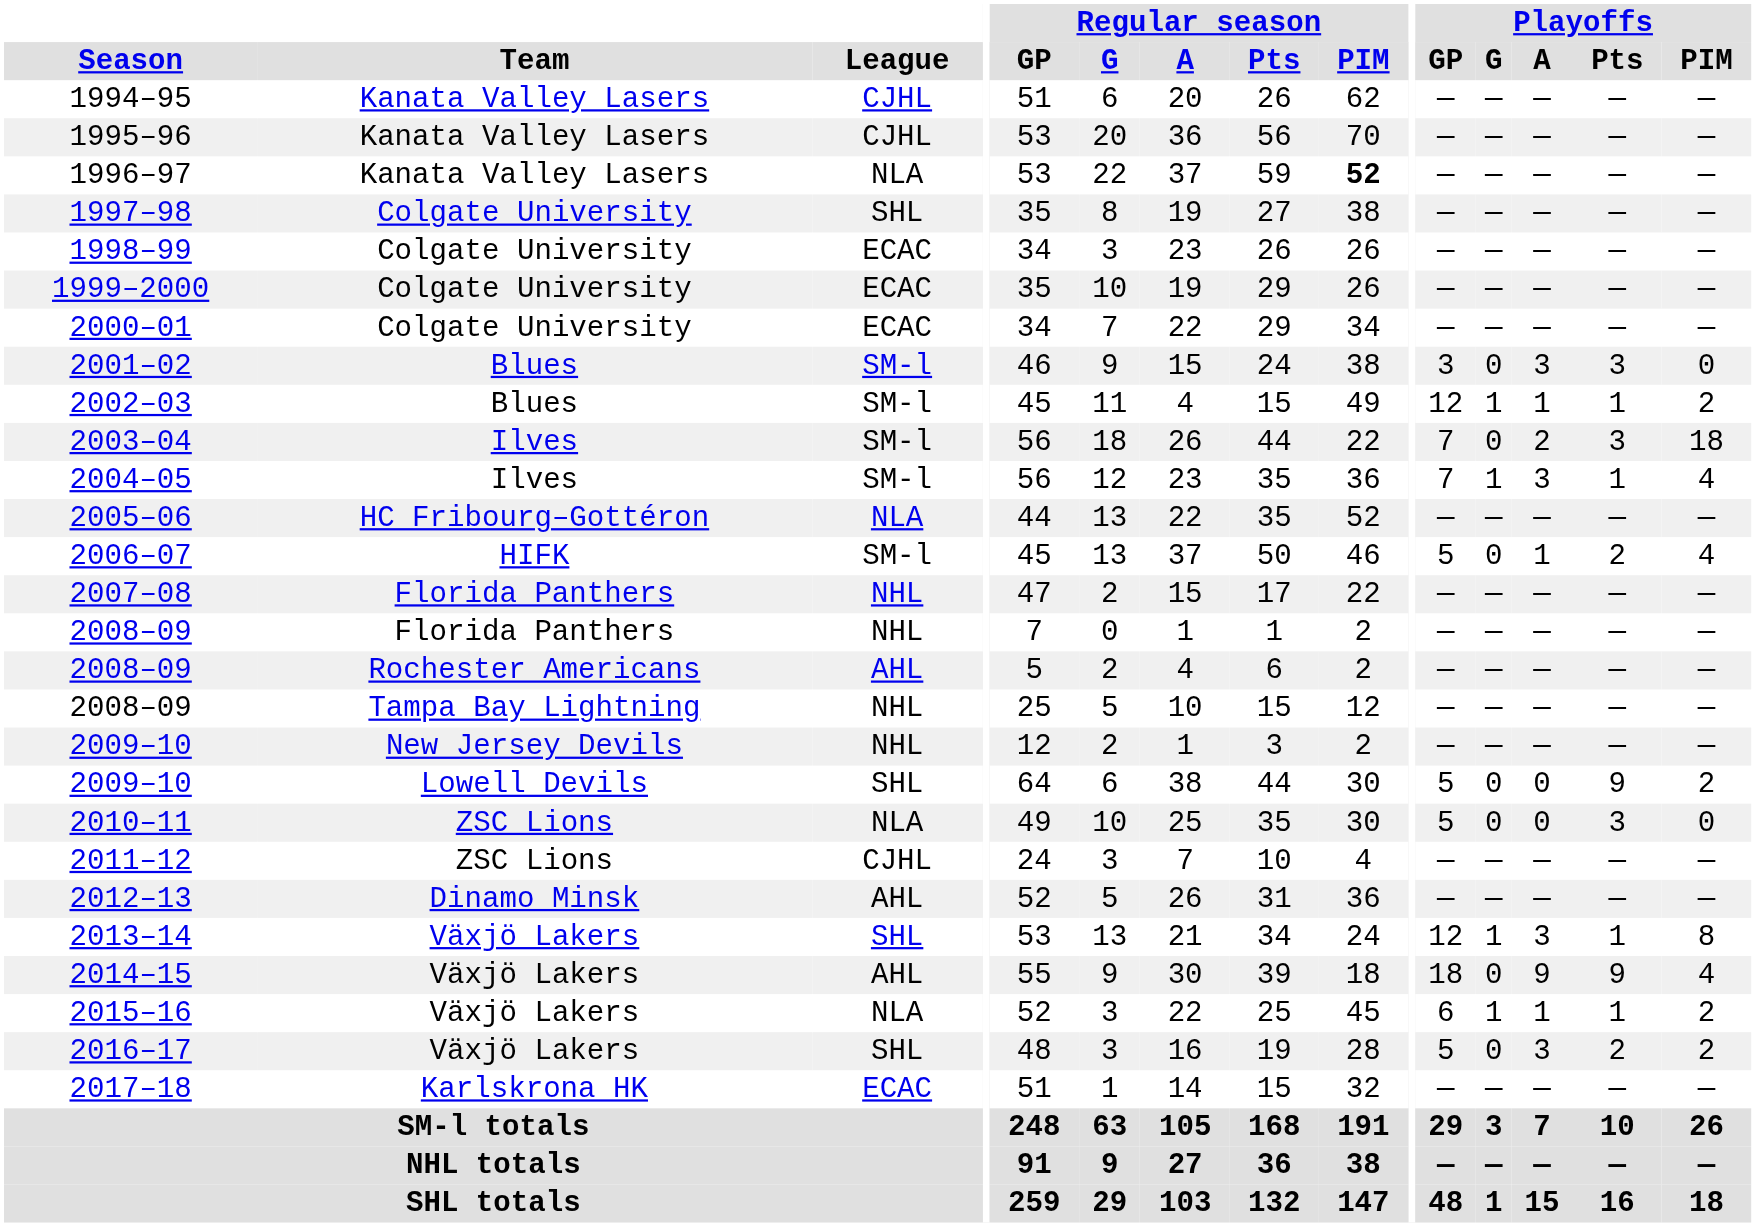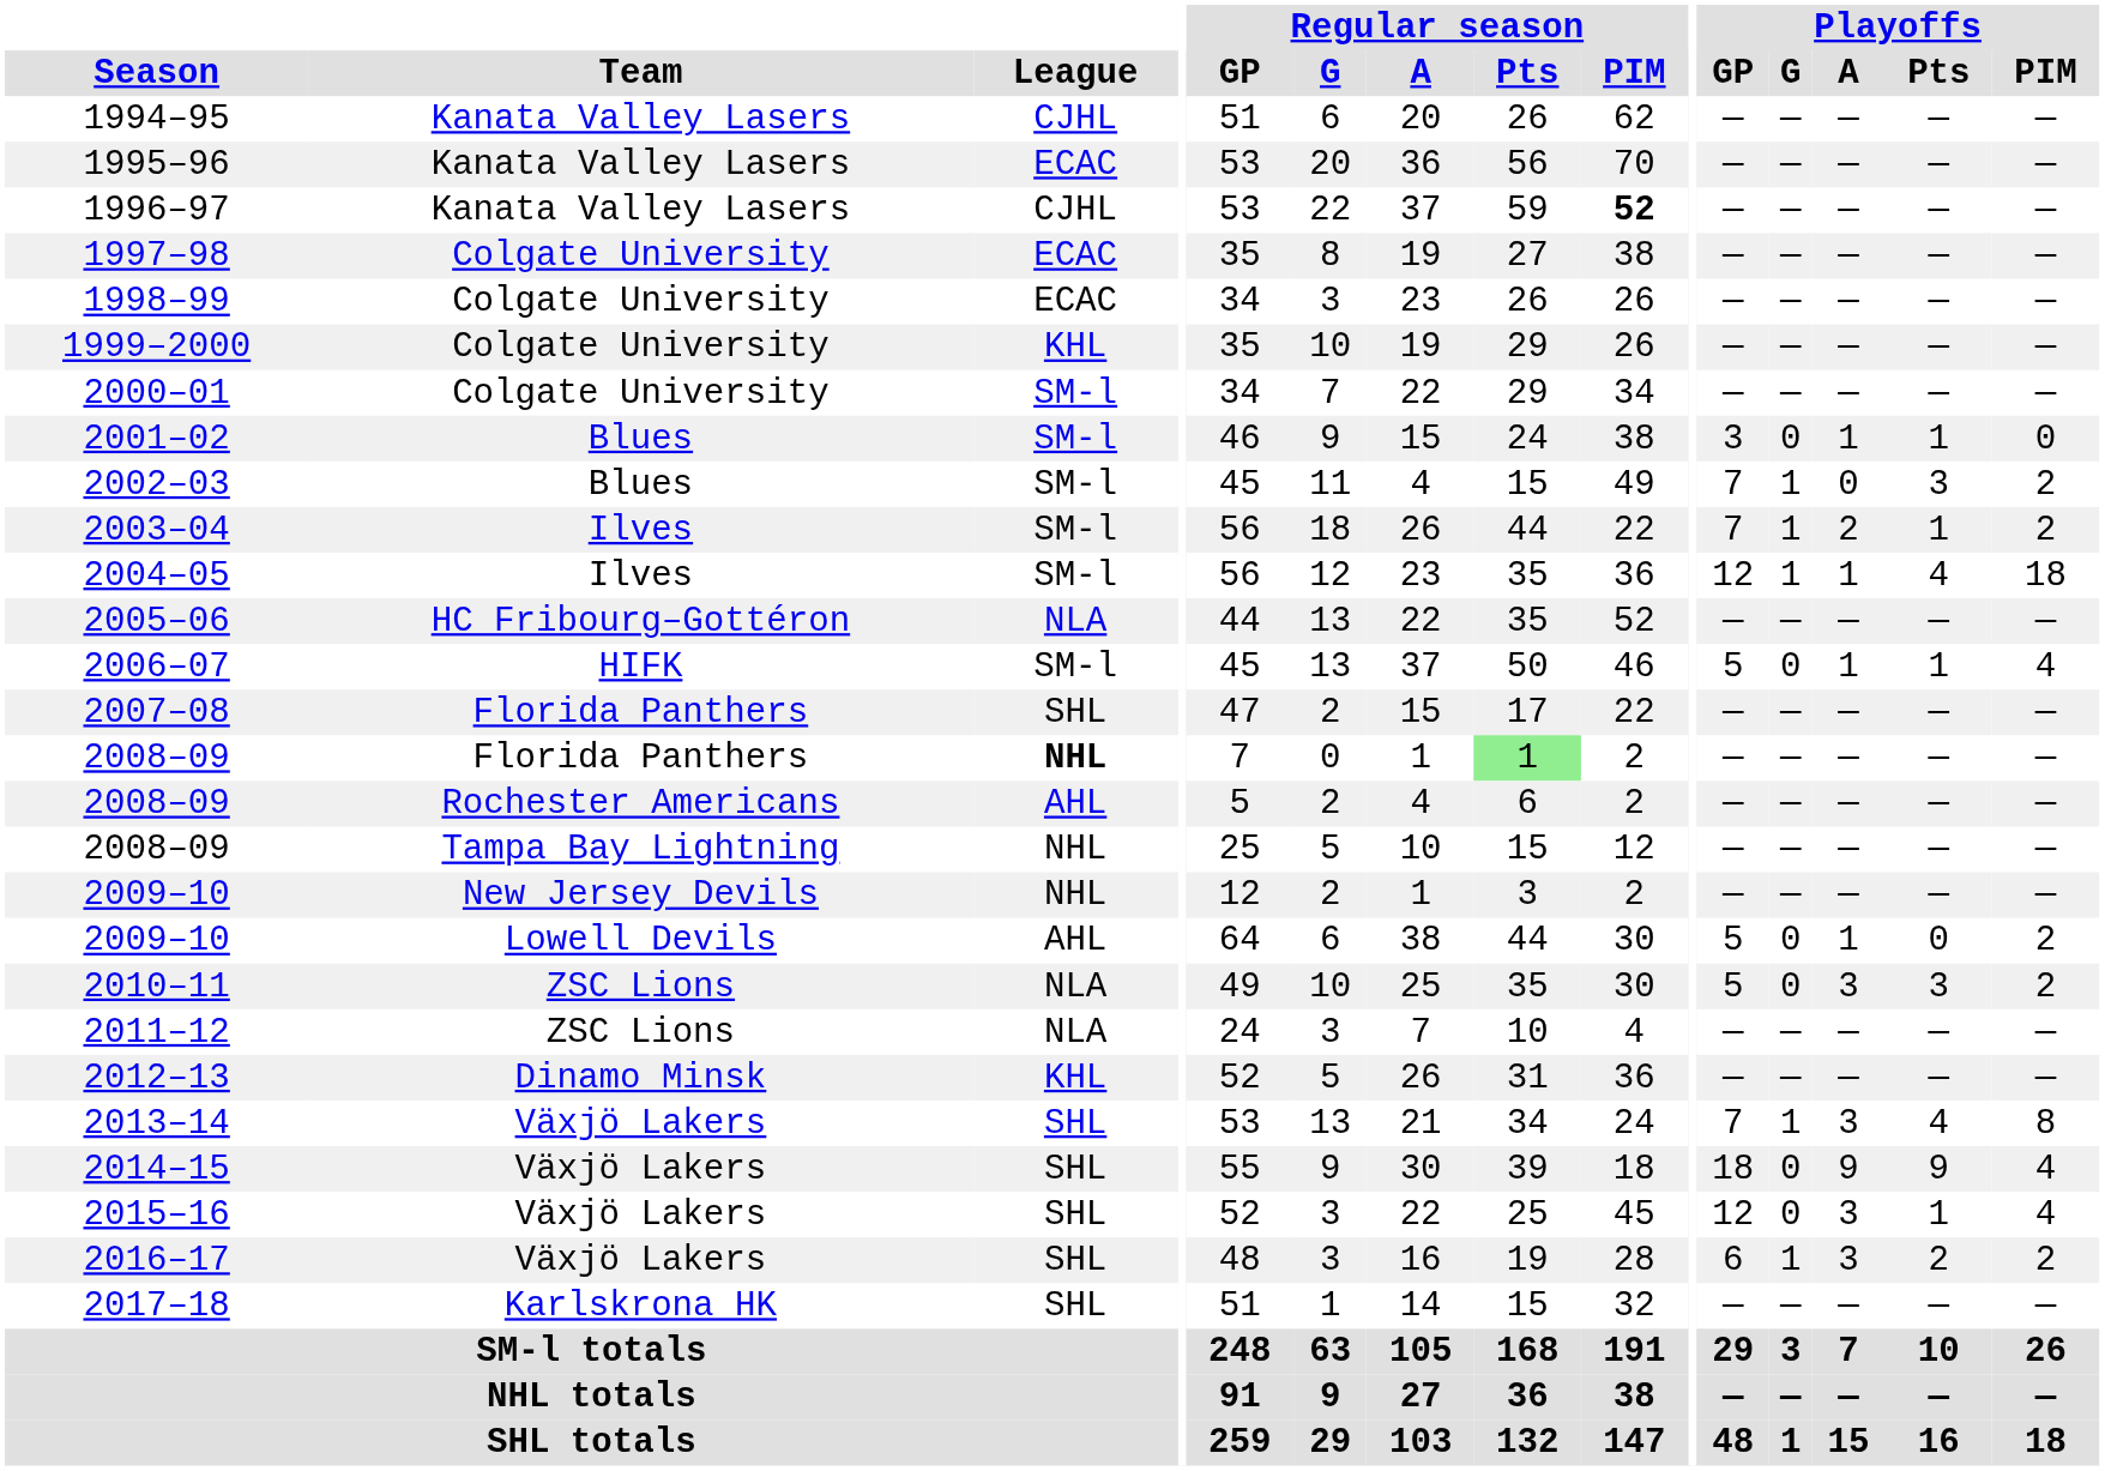 <table border="0" cellpadding="1" cellspacing="0" style="text-align:center; width:60em">
 <tr bgcolor="#e0e0e0">
 <th colspan="3" bgcolor="#ffffff"></th>
 <th rowspan="99" bgcolor="#ffffff"></th>
 <th colspan="5"><a href='#'>Regular season</a></th>
 <th rowspan="99" bgcolor="#ffffff"></th>
 <th colspan="5"><a href='#'>Playoffs</a></th>
 </tr>
 <tr bgcolor="#e0e0e0">
 <th><a href='#'>Season</a></th>
 <th>Team</th>
 <th>League</th>
 <th>GP</th>
 <th><a href='#'>G</a></th>
 <th><a href='#'>A</a></th>
 <th><a href='#'>Pts</a></th>
 <th><a href='#'>PIM</a></th>
 <th>GP</th>
 <th>G</th>
 <th>A</th>
 <th>Pts</th>
 <th>PIM</th>
 </tr>
 <tr>
 <td>1994–95</td>
 <td><a href='#'>Kanata Valley Lasers</a></td>
 <td><a href='#'>CJHL</a></td>
 <td>51</td>
 <td>6</td>
 <td>20</td>
 <td>26</td>
 <td>62</td>
 <td>—</td>
 <td>—</td>
 <td>—</td>
 <td>—</td>
 <td>—</td>
 </tr>
 <tr bgcolor="#f0f0f0">
 <td>1995–96</td>
 <td>Kanata Valley Lasers</td>
-<td>CJHL</td>
+<td><a href='#'>ECAC</a></td>
 <td>53</td>
 <td>20</td>
 <td>36</td>
 <td>56</td>
 <td>70</td>
 <td>—</td>
 <td>—</td>
 <td>—</td>
 <td>—</td>
 <td>—</td>
 </tr>
 <tr>
 <td>1996–97</td>
 <td>Kanata Valley Lasers</td>
-<td>NLA</td>
+<td>CJHL</td>
 <td>53</td>
 <td>22</td>
 <td>37</td>
 <td>59</td>
 <td><strong>52</strong></td>
 <td>—</td>
 <td>—</td>
 <td>—</td>
 <td>—</td>
 <td>—</td>
 </tr>
 <tr bgcolor="#f0f0f0">
 <td><a href='#'>1997–98</a></td>
 <td><a href='#'>Colgate University</a></td>
-<td>SHL</td>
+<td><a href='#'>ECAC</a></td>
 <td>35</td>
 <td>8</td>
 <td>19</td>
 <td>27</td>
 <td>38</td>
 <td>—</td>
 <td>—</td>
 <td>—</td>
 <td>—</td>
 <td>—</td>
 </tr>
 <tr>
 <td><a href='#'>1998–99</a></td>
 <td>Colgate University</td>
 <td>ECAC</td>
 <td>34</td>
 <td>3</td>
 <td>23</td>
 <td>26</td>
 <td>26</td>
 <td>—</td>
 <td>—</td>
 <td>—</td>
 <td>—</td>
 <td>—</td>
 </tr>
 <tr bgcolor="#f0f0f0">
 <td><a href='#'>1999–2000</a></td>
 <td>Colgate University</td>
-<td>ECAC</td>
+<td><a href='#'>KHL</a></td>
 <td>35</td>
 <td>10</td>
 <td>19</td>
 <td>29</td>
 <td>26</td>
 <td>—</td>
 <td>—</td>
 <td>—</td>
 <td>—</td>
 <td>—</td>
 </tr>
 <tr>
 <td><a href='#'>2000–01</a></td>
 <td>Colgate University</td>
-<td>ECAC</td>
+<td><a href='#'>SM-l</a></td>
 <td>34</td>
 <td>7</td>
 <td>22</td>
 <td>29</td>
 <td>34</td>
 <td>—</td>
 <td>—</td>
 <td>—</td>
 <td>—</td>
 <td>—</td>
 </tr>
 <tr bgcolor="#f0f0f0">
 <td><a href='#'>2001–02</a></td>
 <td><a href='#'>Blues</a></td>
 <td><a href='#'>SM-l</a></td>
 <td>46</td>
 <td>9</td>
 <td>15</td>
 <td>24</td>
 <td>38</td>
 <td>3</td>
 <td>0</td>
-<td>3</td>
-<td>3</td>
+<td>1</td>
+<td>1</td>
 <td>0</td>
 </tr>
 <tr>
 <td><a href='#'>2002–03</a></td>
 <td>Blues</td>
 <td>SM-l</td>
 <td>45</td>
 <td>11</td>
 <td>4</td>
 <td>15</td>
 <td>49</td>
-<td>12</td>
+<td>7</td>
 <td>1</td>
-<td>1</td>
-<td>1</td>
+<td>0</td>
+<td>3</td>
 <td>2</td>
 </tr>
 <tr bgcolor="#f0f0f0">
 <td><a href='#'>2003–04</a></td>
 <td><a href='#'>Ilves</a></td>
 <td>SM-l</td>
 <td>56</td>
 <td>18</td>
 <td>26</td>
 <td>44</td>
 <td>22</td>
 <td>7</td>
-<td>0</td>
+<td>1</td>
 <td>2</td>
-<td>3</td>
-<td>18</td>
+<td>1</td>
+<td>2</td>
 </tr>
 <tr>
 <td><a href='#'>2004–05</a></td>
 <td>Ilves</td>
 <td>SM-l</td>
 <td>56</td>
 <td>12</td>
 <td>23</td>
 <td>35</td>
 <td>36</td>
-<td>7</td>
+<td>12</td>
 <td>1</td>
-<td>3</td>
 <td>1</td>
 <td>4</td>
+<td>18</td>
 </tr>
 <tr bgcolor="#f0f0f0">
 <td><a href='#'>2005–06</a></td>
 <td><a href='#'>HC Fribourg–Gottéron</a></td>
 <td><a href='#'>NLA</a></td>
 <td>44</td>
 <td>13</td>
 <td>22</td>
 <td>35</td>
 <td>52</td>
 <td>—</td>
 <td>—</td>
 <td>—</td>
 <td>—</td>
 <td>—</td>
 </tr>
 <tr>
 <td><a href='#'>2006–07</a></td>
 <td><a href='#'>HIFK</a></td>
 <td>SM-l</td>
 <td>45</td>
 <td>13</td>
 <td>37</td>
 <td>50</td>
 <td>46</td>
 <td>5</td>
 <td>0</td>
 <td>1</td>
-<td>2</td>
+<td>1</td>
 <td>4</td>
 </tr>
 <tr bgcolor="#f0f0f0">
 <td><a href='#'>2007–08</a></td>
 <td><a href='#'>Florida Panthers</a></td>
-<td><a href='#'>NHL</a></td>
+<td>SHL</td>
 <td>47</td>
 <td>2</td>
 <td>15</td>
 <td>17</td>
 <td>22</td>
 <td>—</td>
 <td>—</td>
 <td>—</td>
 <td>—</td>
 <td>—</td>
 </tr>
 <tr>
 <td><a href='#'>2008–09</a></td>
 <td>Florida Panthers</td>
-<td>NHL</td>
+<td><strong>NHL</strong></td>
 <td>7</td>
 <td>0</td>
 <td>1</td>
-<td>1</td>
+<td style="background: lightgreen;">1</td>
 <td>2</td>
 <td>—</td>
 <td>—</td>
 <td>—</td>
 <td>—</td>
 <td>—</td>
 </tr>
 <tr bgcolor="#f0f0f0">
 <td><a href='#'>2008–09</a></td>
 <td><a href='#'>Rochester Americans</a></td>
 <td><a href='#'>AHL</a></td>
 <td>5</td>
 <td>2</td>
 <td>4</td>
 <td>6</td>
 <td>2</td>
 <td>—</td>
 <td>—</td>
 <td>—</td>
 <td>—</td>
 <td>—</td>
 </tr>
 <tr>
 <td>2008–09</td>
 <td><a href='#'>Tampa Bay Lightning</a></td>
 <td>NHL</td>
 <td>25</td>
 <td>5</td>
 <td>10</td>
 <td>15</td>
 <td>12</td>
 <td>—</td>
 <td>—</td>
 <td>—</td>
 <td>—</td>
 <td>—</td>
 </tr>
 <tr bgcolor="#f0f0f0">
 <td><a href='#'>2009–10</a></td>
 <td><a href='#'>New Jersey Devils</a></td>
 <td>NHL</td>
 <td>12</td>
 <td>2</td>
 <td>1</td>
 <td>3</td>
 <td>2</td>
 <td>—</td>
 <td>—</td>
 <td>—</td>
 <td>—</td>
 <td>—</td>
 </tr>
 <tr>
 <td><a href='#'>2009–10</a></td>
 <td><a href='#'>Lowell Devils</a></td>
-<td>SHL</td>
+<td>AHL</td>
 <td>64</td>
 <td>6</td>
 <td>38</td>
 <td>44</td>
 <td>30</td>
 <td>5</td>
 <td>0</td>
+<td>1</td>
 <td>0</td>
-<td>9</td>
 <td>2</td>
 </tr>
 <tr bgcolor="#f0f0f0">
 <td><a href='#'>2010–11</a></td>
 <td><a href='#'>ZSC Lions</a></td>
 <td>NLA</td>
 <td>49</td>
 <td>10</td>
 <td>25</td>
 <td>35</td>
 <td>30</td>
 <td>5</td>
 <td>0</td>
-<td>0</td>
 <td>3</td>
-<td>0</td>
+<td>3</td>
+<td>2</td>
 </tr>
 <tr>
 <td><a href='#'>2011–12</a></td>
 <td>ZSC Lions</td>
-<td>CJHL</td>
+<td>NLA</td>
 <td>24</td>
 <td>3</td>
 <td>7</td>
 <td>10</td>
 <td>4</td>
 <td>—</td>
 <td>—</td>
 <td>—</td>
 <td>—</td>
 <td>—</td>
 </tr>
 <tr bgcolor="#f0f0f0">
 <td><a href='#'>2012–13</a></td>
 <td><a href='#'>Dinamo Minsk</a></td>
-<td>AHL</td>
+<td><a href='#'>KHL</a></td>
 <td>52</td>
 <td>5</td>
 <td>26</td>
 <td>31</td>
 <td>36</td>
 <td>—</td>
 <td>—</td>
 <td>—</td>
 <td>—</td>
 <td>—</td>
 </tr>
 <tr>
 <td><a href='#'>2013–14</a></td>
 <td><a href='#'>Växjö Lakers</a></td>
 <td><a href='#'>SHL</a></td>
 <td>53</td>
 <td>13</td>
 <td>21</td>
 <td>34</td>
 <td>24</td>
-<td>12</td>
+<td>7</td>
 <td>1</td>
 <td>3</td>
-<td>1</td>
+<td>4</td>
 <td>8</td>
 </tr>
 <tr bgcolor="#f0f0f0">
 <td><a href='#'>2014–15</a></td>
 <td>Växjö Lakers</td>
-<td>AHL</td>
+<td>SHL</td>
 <td>55</td>
 <td>9</td>
 <td>30</td>
 <td>39</td>
 <td>18</td>
 <td>18</td>
 <td>0</td>
 <td>9</td>
 <td>9</td>
 <td>4</td>
 </tr>
 <tr>
 <td><a href='#'>2015–16</a></td>
 <td>Växjö Lakers</td>
-<td>NLA</td>
+<td>SHL</td>
 <td>52</td>
 <td>3</td>
 <td>22</td>
 <td>25</td>
 <td>45</td>
-<td>6</td>
+<td>12</td>
+<td>0</td>
+<td>3</td>
 <td>1</td>
-<td>1</td>
-<td>1</td>
-<td>2</td>
+<td>4</td>
 </tr>
 <tr bgcolor="#f0f0f0">
 <td><a href='#'>2016–17</a></td>
 <td>Växjö Lakers</td>
 <td>SHL</td>
 <td>48</td>
 <td>3</td>
 <td>16</td>
 <td>19</td>
 <td>28</td>
-<td>5</td>
-<td>0</td>
+<td>6</td>
+<td>1</td>
 <td>3</td>
 <td>2</td>
 <td>2</td>
 </tr>
 <tr>
 <td><a href='#'>2017–18</a></td>
 <td><a href='#'>Karlskrona HK</a></td>
-<td><a href='#'>ECAC</a></td>
+<td>SHL</td>
 <td>51</td>
 <td>1</td>
 <td>14</td>
 <td>15</td>
 <td>32</td>
 <td>—</td>
 <td>—</td>
 <td>—</td>
 <td>—</td>
 <td>—</td>
 </tr>
 <tr bgcolor="#e0e0e0">
 <th colspan="3">SM-l totals</th>
 <th>248</th>
 <th>63</th>
 <th>105</th>
 <th>168</th>
 <th>191</th>
 <th>29</th>
 <th>3</th>
 <th>7</th>
 <th>10</th>
 <th>26</th>
 </tr>
 <tr bgcolor="#e0e0e0">
 <th colspan="3">NHL totals</th>
 <th>91</th>
 <th>9</th>
 <th>27</th>
 <th>36</th>
 <th>38</th>
 <th>—</th>
 <th>—</th>
 <th>—</th>
 <th>—</th>
 <th>—</th>
 </tr>
 <tr bgcolor="#e0e0e0">
 <th colspan="3">SHL totals</th>
 <th>259</th>
 <th>29</th>
 <th>103</th>
 <th>132</th>
 <th>147</th>
 <th>48</th>
 <th>1</th>
 <th>15</th>
 <th>16</th>
 <th>18</th>
 </tr>
 </table>
